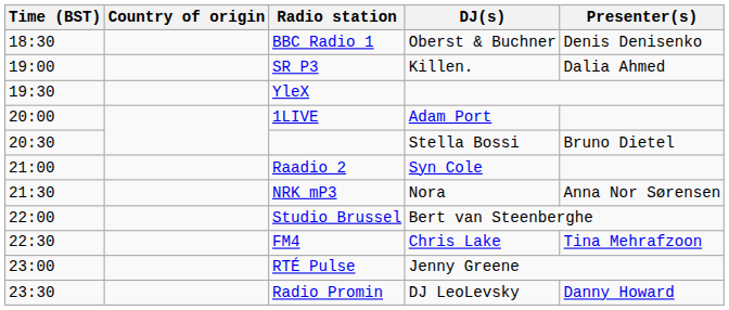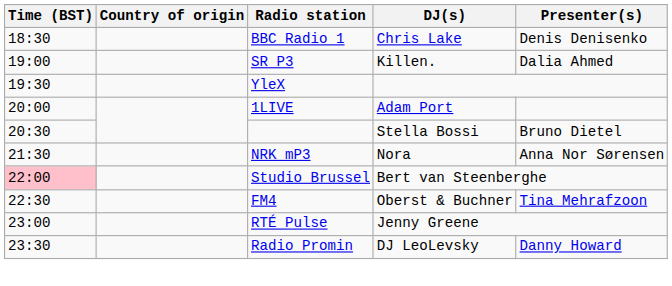 <table class="wikitable">
 <tr>
 <th>Time (BST)</th>
 <th>Country of origin</th>
 <th>Radio station</th>
 <th>DJ(s)</th>
 <th>Presenter(s)</th>
 </tr>
 <tr>
 <td>18:30</td>
 <td></td>
 <td><a href='#'>BBC Radio 1</a></td>
-<td>Oberst & Buchner</td>
+<td><a href='#'>Chris Lake</a></td>
 <td>Denis Denisenko</td>
 </tr>
 <tr>
 <td>19:00</td>
 <td></td>
 <td><a href='#'>SR P3</a></td>
 <td>Killen.</td>
 <td>Dalia Ahmed</td>
 </tr>
 <tr>
 <td>19:30</td>
 <td></td>
 <td><a href='#'>YleX</a></td>
 <td colspan="2"></td>
 </tr>
 <tr>
 <td>20:00</td>
 <td rowspan="2"></td>
 <td><a href='#'>1LIVE</a></td>
 <td><a href='#'>Adam Port</a></td>
 <td></td>
 </tr>
 <tr>
 <td>20:30</td>
 <td></td>
 <td>Stella Bossi</td>
 <td>Bruno Dietel</td>
 </tr>
 <tr>
-<td>21:00</td>
-<td></td>
-<td><a href='#'>Raadio 2</a></td>
-<td><a href='#'>Syn Cole</a></td>
-<td></td>
-</tr>
-<tr>
 <td>21:30</td>
 <td></td>
 <td><a href='#'>NRK mP3</a></td>
 <td>Nora</td>
 <td>Anna Nor Sørensen</td>
 </tr>
 <tr>
-<td>22:00</td>
+<td style="background: pink;">22:00</td>
 <td></td>
 <td><a href='#'>Studio Brussel</a></td>
 <td colspan="2">Bert van Steenberghe</td>
 </tr>
 <tr>
 <td>22:30</td>
 <td></td>
 <td><a href='#'>FM4</a></td>
-<td><a href='#'>Chris Lake</a></td>
+<td>Oberst & Buchner</td>
 <td><a href='#'>Tina Mehrafzoon</a></td>
 </tr>
 <tr>
 <td>23:00</td>
 <td></td>
 <td><a href='#'>RTÉ Pulse</a></td>
 <td colspan="2">Jenny Greene</td>
 </tr>
 <tr>
 <td>23:30</td>
 <td></td>
 <td><a href='#'>Radio Promin</a></td>
 <td>DJ LeoLevsky</td>
 <td><a href='#'>Danny Howard</a></td>
 </tr>
 </table>
